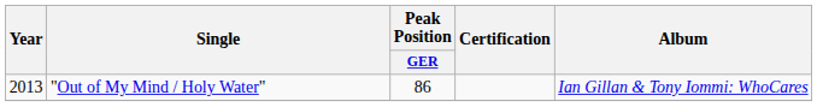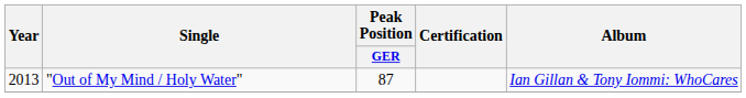 <table class="wikitable plainrowheaders" style="text-align:center;" border="1">
 <tr>
 <th scope="col" rowspan="2">Year</th>
 <th scope="col" rowspan="2" style="width:20em;">Single</th>
 <th scope="col" colspan="1">Peak Position</th>
 <th scope="col" rowspan="2">Certification</th>
 <th scope="col" rowspan="2">Album</th>
 </tr>
 <tr>
 <th scope="col" style="width:3em;font-size:85%;"><a href='#'>GER</a><br></th>
 </tr>
 <tr>
 <td>2013</td>
 <td style="text-align:left;">"<a href='#'>Out of My Mind / Holy Water</a>"</td>
-<td>86</td>
+<td>87</td>
 <td style="text-align:center;"></td>
 <td style="text-align:center;"><em><a href='#'>Ian Gillan & Tony Iommi: WhoCares</a></em></td>
 </tr>
 <tr>
 </tr>
 </table>
